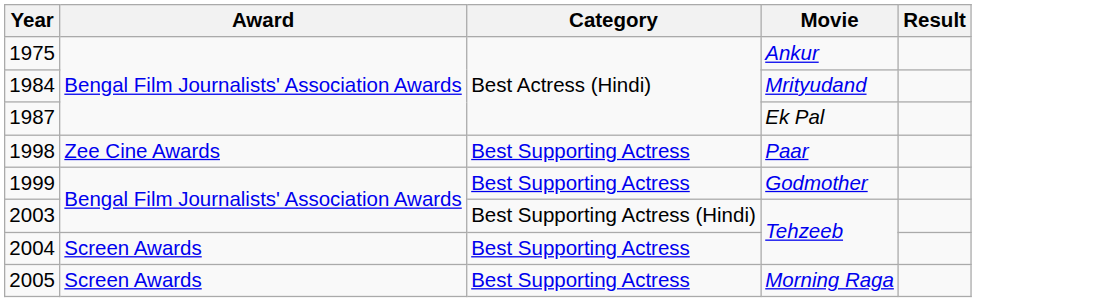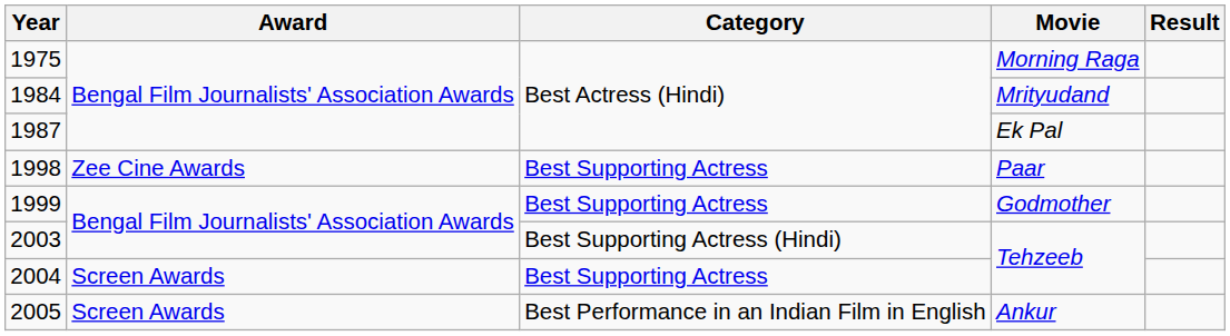 <table class="wikitable sortable">
 <tr>
 <th>Year</th>
 <th>Award</th>
 <th>Category</th>
 <th>Movie</th>
 <th>Result</th>
 </tr>
 <tr>
 <td>1975</td>
 <td rowspan="3"><a href='#'>Bengal Film Journalists' Association Awards</a></td>
 <td rowspan="3">Best Actress (Hindi)</td>
-<td><em><a href='#'>Ankur</a></em></td>
+<td><em><a href='#'>Morning Raga</a></em></td>
 <td></td>
 </tr>
 <tr>
 <td>1984</td>
 <td><em><a href='#'>Mrityudand</a></em></td>
 <td></td>
 </tr>
 <tr>
 <td>1987</td>
 <td><em>Ek Pal</em></td>
 <td></td>
 </tr>
 <tr>
 <td>1998</td>
 <td><a href='#'>Zee Cine Awards</a></td>
 <td><a href='#'>Best Supporting Actress</a></td>
 <td><em><a href='#'>Paar</a></em></td>
 <td></td>
 </tr>
 <tr>
 <td>1999</td>
 <td rowspan="2"><a href='#'>Bengal Film Journalists' Association Awards</a></td>
 <td><a href='#'>Best Supporting Actress</a></td>
 <td><em><a href='#'>Godmother</a></em></td>
 <td></td>
 </tr>
 <tr>
 <td>2003</td>
 <td>Best Supporting Actress (Hindi)</td>
 <td rowspan="2"><em><a href='#'>Tehzeeb</a></em></td>
 <td></td>
 </tr>
 <tr>
 <td>2004</td>
 <td><a href='#'>Screen Awards</a></td>
 <td><a href='#'>Best Supporting Actress</a></td>
 <td></td>
 </tr>
 <tr>
 <td>2005</td>
 <td><a href='#'>Screen Awards</a></td>
-<td><a href='#'>Best Supporting Actress</a></td>
-<td><em><a href='#'>Morning Raga</a></em></td>
+<td>Best Performance in an Indian Film in English</td>
+<td><em><a href='#'>Ankur</a></em></td>
 <td></td>
 </tr>
 </table>
